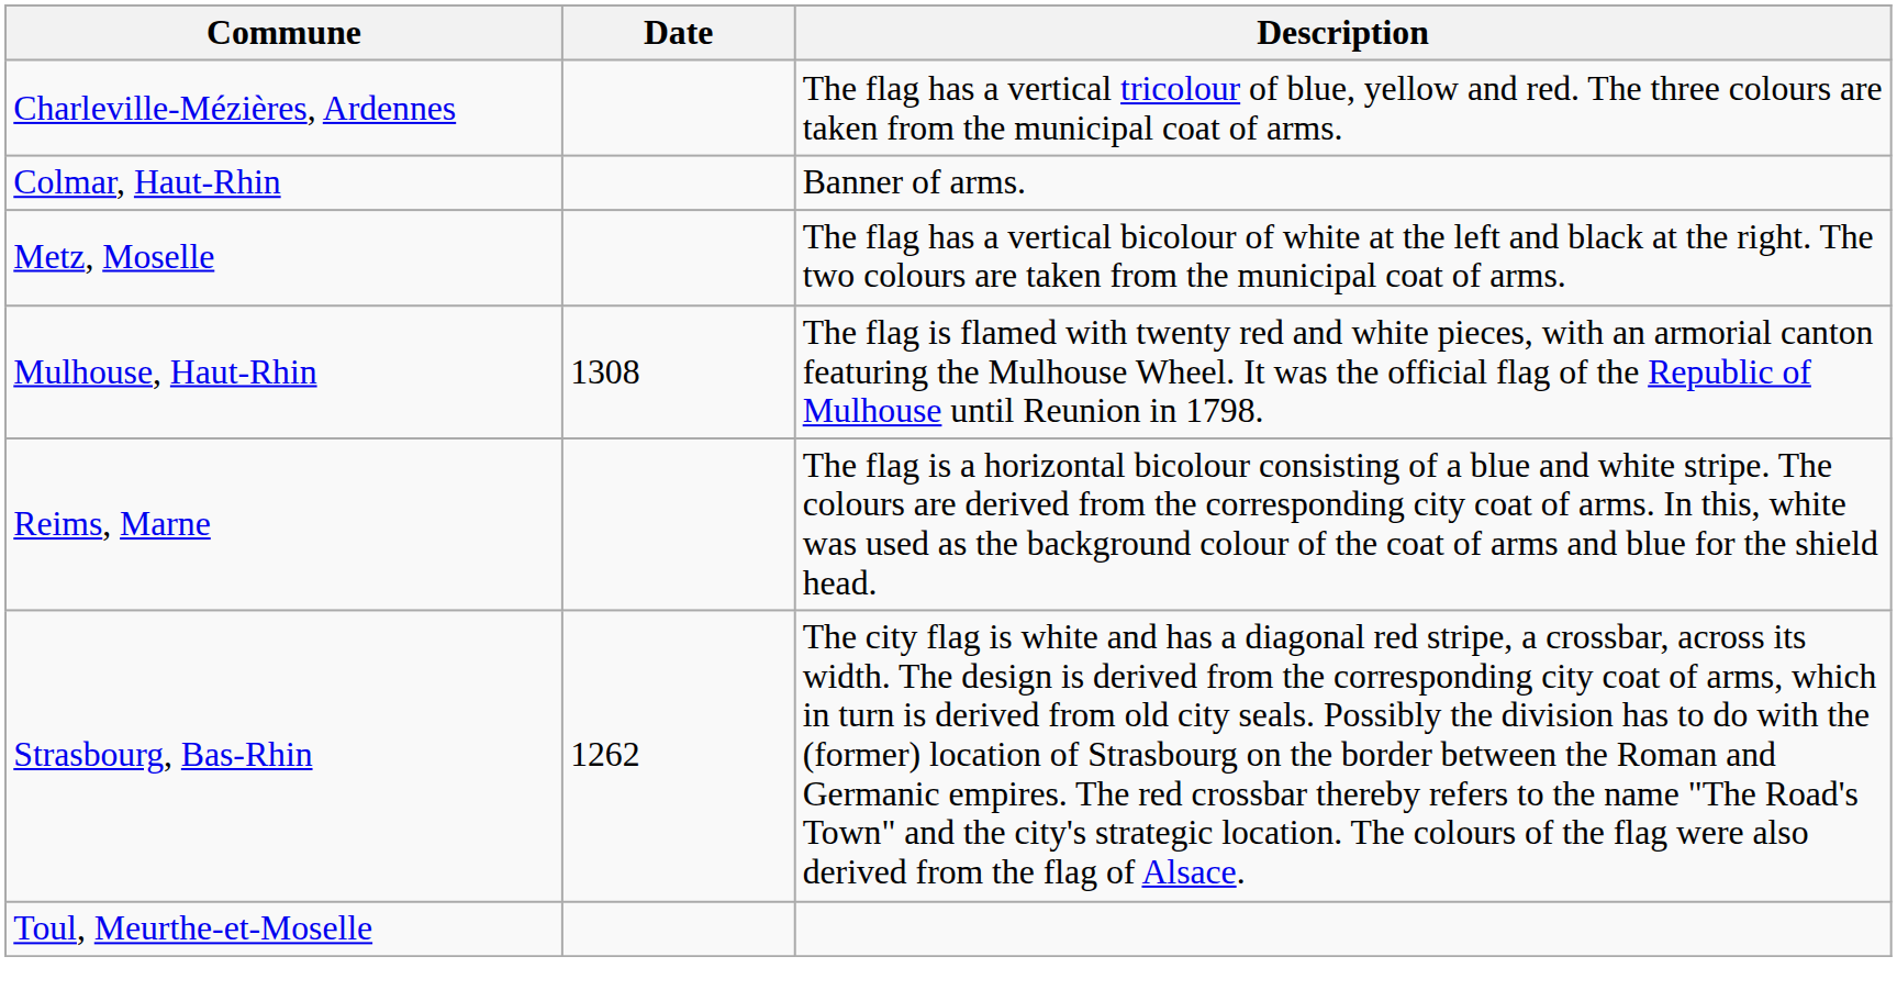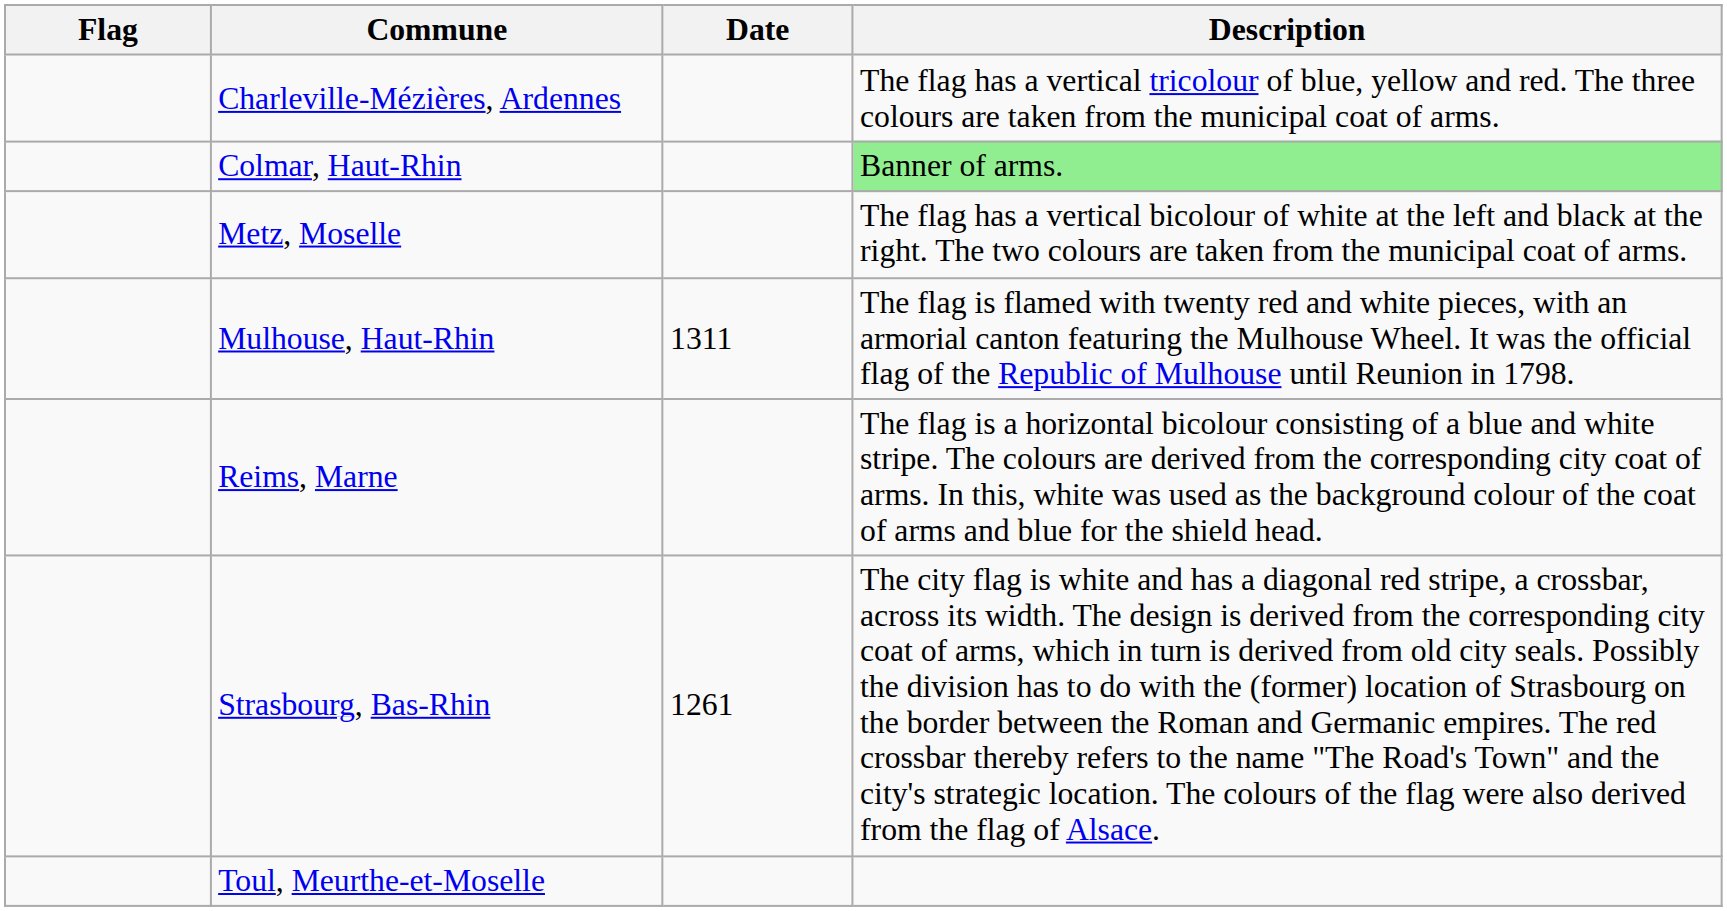 <table class="wikitable">
 <tr style="background:#efefef;">
+<th style="width:110px;">Flag</th>
 <th style="width:250px;">Commune</th>
 <th style="width:100px;">Date</th>
 <th style="width:500px;">Description</th>
 </tr>
 <tr>
+<td></td>
 <td><a href='#'>Charleville-Mézières</a>, <a href='#'>Ardennes</a></td>
 <td></td>
 <td>The flag has a vertical <a href='#'>tricolour</a> of blue, yellow and red. The three colours are taken from the municipal coat of arms.</td>
 </tr>
 <tr>
+<td></td>
 <td><a href='#'>Colmar</a>, <a href='#'>Haut-Rhin</a></td>
 <td></td>
-<td>Banner of arms.</td>
+<td style="background: lightgreen;">Banner of arms.</td>
 </tr>
 <tr>
+<td></td>
 <td><a href='#'>Metz</a>, <a href='#'>Moselle</a></td>
 <td></td>
 <td>The flag has a vertical bicolour of white at the left and black at the right. The two colours are taken from the municipal coat of arms.</td>
 </tr>
 <tr>
+<td></td>
 <td><a href='#'>Mulhouse</a>, <a href='#'>Haut-Rhin</a></td>
-<td>1308</td>
+<td>1311</td>
 <td>The flag is flamed with twenty red and white pieces, with an armorial canton featuring the Mulhouse Wheel. It was the official flag of the <a href='#'>Republic of Mulhouse</a> until Reunion in 1798.</td>
 </tr>
 <tr>
+<td></td>
 <td><a href='#'>Reims</a>, <a href='#'>Marne</a></td>
 <td></td>
 <td>The flag is a horizontal bicolour consisting of a blue and white stripe. The colours are derived from the corresponding city coat of arms. In this, white was used as the background colour of the coat of arms and blue for the shield head.</td>
 </tr>
 <tr>
+<td></td>
 <td><a href='#'>Strasbourg</a>, <a href='#'>Bas-Rhin</a></td>
-<td>1262</td>
+<td>1261</td>
 <td>The city flag is white and has a diagonal red stripe, a crossbar, across its width. The design is derived from the corresponding city coat of arms, which in turn is derived from old city seals. Possibly the division has to do with the (former) location of Strasbourg on the border between the Roman and Germanic empires. The red crossbar thereby refers to the name "The Road's Town" and the city's strategic location. The colours of the flag were also derived from the flag of <a href='#'>Alsace</a>.</td>
 </tr>
 <tr>
+<td></td>
 <td><a href='#'>Toul</a>, <a href='#'>Meurthe-et-Moselle</a></td>
 <td></td>
 <td></td>
 </tr>
 </table>
